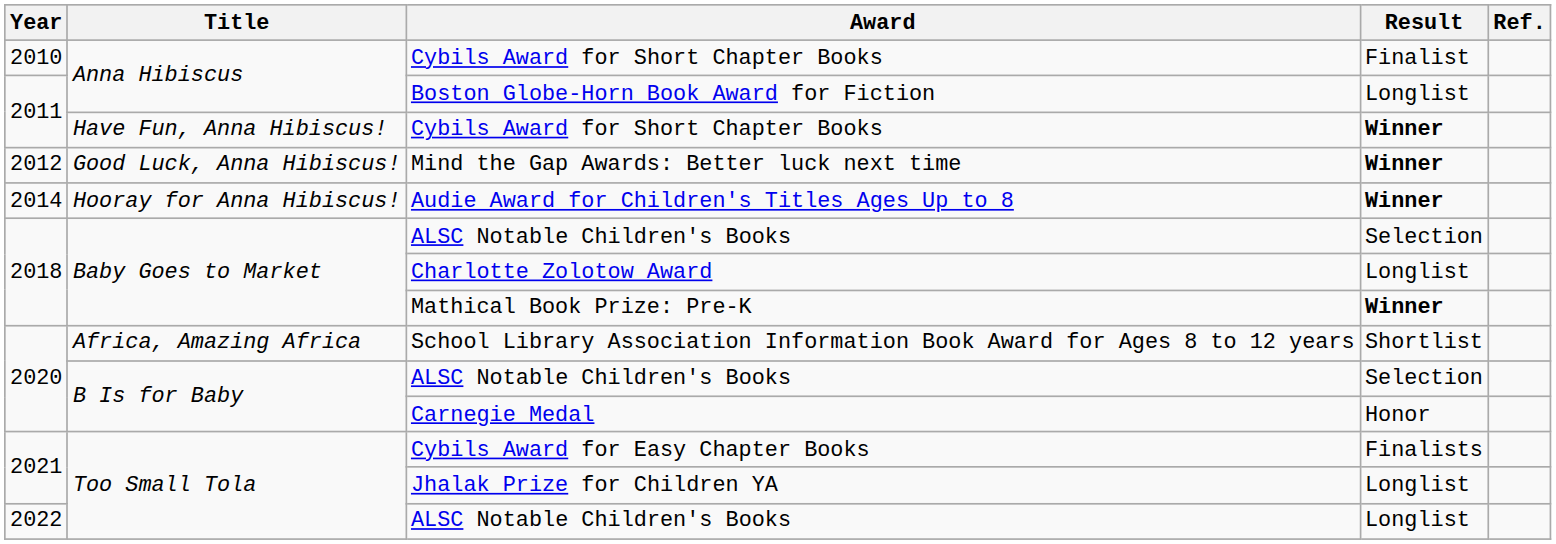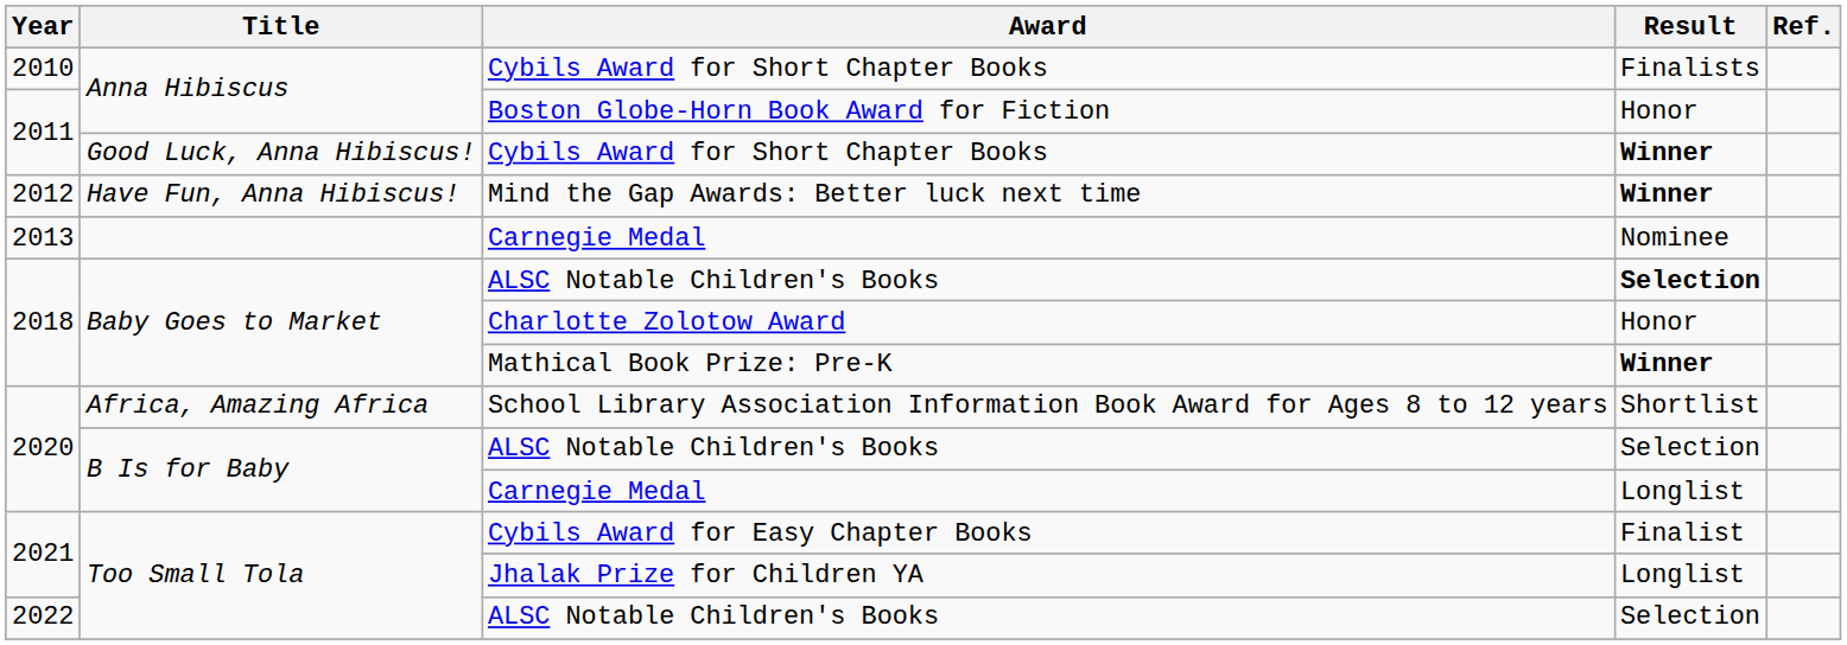 <table class="wikitable sortable mw-collapsible">
 <tr>
 <th>Year</th>
 <th>Title</th>
 <th>Award</th>
 <th>Result</th>
 <th>Ref.</th>
 </tr>
 <tr>
 <td>2010</td>
 <td rowspan="2"><em>Anna Hibiscus</em></td>
 <td><a href='#'>Cybils Award</a> for Short Chapter Books</td>
-<td>Finalist</td>
+<td>Finalists</td>
 <td></td>
 </tr>
 <tr>
 <td rowspan="2">2011</td>
 <td><a href='#'>Boston Globe-Horn Book Award</a> for Fiction</td>
-<td>Longlist</td>
+<td>Honor</td>
 <td></td>
 </tr>
 <tr>
-<td><em>Have Fun, Anna Hibiscus!</em></td>
+<td><em>Good Luck, Anna Hibiscus!</em></td>
 <td><a href='#'>Cybils Award</a> for Short Chapter Books</td>
 <td><strong>Winner</strong></td>
 <td></td>
 </tr>
 <tr>
 <td>2012</td>
-<td><em>Good Luck, Anna Hibiscus!</em></td>
+<td><em>Have Fun, Anna Hibiscus!</em></td>
 <td>Mind the Gap Awards: Better luck next time</td>
 <td><strong>Winner</strong></td>
 <td></td>
 </tr>
 <tr>
-<td>2014</td>
-<td><em>Hooray for Anna Hibiscus!</em></td>
-<td><a href='#'>Audie Award for Children's Titles Ages Up to 8</a></td>
-<td><strong>Winner</strong></td>
+<td>2013</td>
+<td></td>
+<td><a href='#'>Carnegie Medal</a></td>
+<td>Nominee</td>
 <td></td>
 </tr>
 <tr>
 <td rowspan="3">2018</td>
 <td rowspan="3"><em>Baby Goes to Market</em></td>
 <td><a href='#'>ALSC</a> Notable Children's Books</td>
-<td>Selection</td>
+<td><strong>Selection</strong></td>
 <td></td>
 </tr>
 <tr>
 <td><a href='#'>Charlotte Zolotow Award</a></td>
-<td>Longlist</td>
+<td>Honor</td>
 <td></td>
 </tr>
 <tr>
 <td>Mathical Book Prize: Pre-K</td>
 <td><strong>Winner</strong></td>
 <td></td>
 </tr>
 <tr>
 <td rowspan="3">2020</td>
 <td><em>Africa, Amazing Africa</em></td>
 <td>School Library Association Information Book Award for Ages 8 to 12 years</td>
 <td>Shortlist</td>
 <td></td>
 </tr>
 <tr>
 <td rowspan="2"><em>B Is for Baby</em></td>
 <td><a href='#'>ALSC</a> Notable Children's Books</td>
 <td>Selection</td>
 <td></td>
 </tr>
 <tr>
 <td><a href='#'>Carnegie Medal</a></td>
-<td>Honor</td>
+<td>Longlist</td>
 <td></td>
 </tr>
 <tr>
 <td rowspan="2">2021</td>
 <td rowspan="3"><em>Too Small Tola</em></td>
 <td><a href='#'>Cybils Award</a> for Easy Chapter Books</td>
-<td>Finalists</td>
+<td>Finalist</td>
 <td></td>
 </tr>
 <tr>
 <td><a href='#'>Jhalak Prize</a> for Children YA</td>
 <td>Longlist</td>
 <td></td>
 </tr>
 <tr>
 <td>2022</td>
 <td><a href='#'>ALSC</a> Notable Children's Books</td>
-<td>Longlist</td>
+<td>Selection</td>
 <td></td>
 </tr>
 </table>
